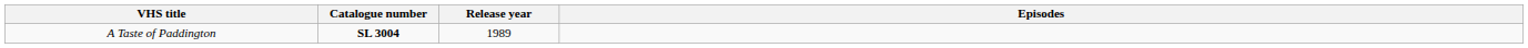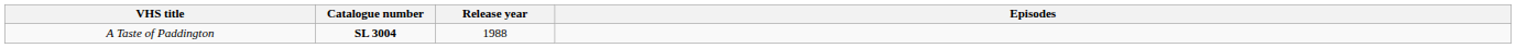 <table class="wikitable" style="text-align:center; width:100%;">
 <tr>
 <th style="width:13%">VHS title</th>
 <th style="width:05%;">Catalogue number</th>
 <th style="width:05%;">Release year</th>
 <th style="width:40%;">Episodes</th>
 </tr>
 <tr>
 <td><em>A Taste of Paddington</em></td>
 <td><strong>SL 3004</strong></td>
-<td>1989</td>
+<td>1988</td>
 <td></td>
 </tr>
 </table>
